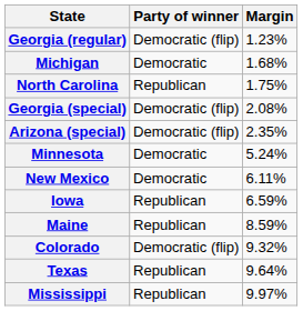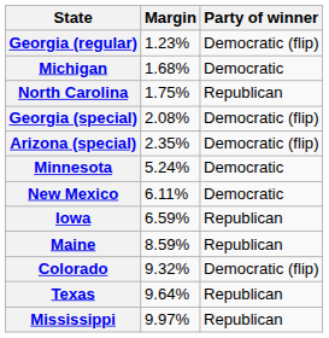 <table class="wikitable sortable">
 <tr>
 <th>State</th>
+<th>Margin</th>
 <th>Party of winner</th>
-<th>Margin</th>
 </tr>
 <tr>
 <th><a href='#'>Georgia (regular)</a></th>
+<td>1.23%</td>
 <td data-sort-value=-0.5 >Democratic (flip)</td>
-<td>1.23%</td>
 </tr>
 <tr>
 <th><a href='#'>Michigan</a></th>
+<td>1.68%</td>
 <td data-sort-value=-1 >Democratic</td>
-<td>1.68%</td>
 </tr>
 <tr>
 <th><a href='#'>North Carolina</a></th>
+<td>1.75%</td>
 <td data-sort-value=1 >Republican</td>
-<td>1.75%</td>
 </tr>
 <tr>
 <th><a href='#'>Georgia (special)</a></th>
+<td>2.08%</td>
 <td data-sort-value=-0.5 >Democratic (flip)</td>
-<td>2.08%</td>
 </tr>
 <tr>
 <th><a href='#'>Arizona (special)</a></th>
+<td>2.35%</td>
 <td data-sort-value=-0.5 >Democratic (flip)</td>
-<td>2.35%</td>
 </tr>
 <tr>
 <th><a href='#'>Minnesota</a></th>
+<td>5.24%</td>
 <td data-sort-value=-1 >Democratic</td>
-<td>5.24%</td>
 </tr>
 <tr>
 <th><a href='#'>New Mexico</a></th>
+<td>6.11%</td>
 <td data-sort-value=-1 >Democratic</td>
-<td>6.11%</td>
 </tr>
 <tr>
 <th><a href='#'>Iowa</a></th>
+<td>6.59%</td>
 <td data-sort-value=1 >Republican</td>
-<td>6.59%</td>
 </tr>
 <tr>
 <th><a href='#'>Maine</a></th>
+<td>8.59%</td>
 <td data-sort-value=1 >Republican</td>
-<td>8.59%</td>
 </tr>
 <tr>
 <th><a href='#'>Colorado</a></th>
+<td>9.32%</td>
 <td data-sort-value=-0.5 >Democratic (flip)</td>
-<td>9.32%</td>
 </tr>
 <tr>
 <th><a href='#'>Texas</a></th>
+<td>9.64%</td>
 <td data-sort-value=1 >Republican</td>
-<td>9.64%</td>
 </tr>
 <tr>
 <th><a href='#'>Mississippi</a></th>
+<td>9.97%</td>
 <td data-sort-value=1 >Republican</td>
-<td>9.97%</td>
 </tr>
 </table>
